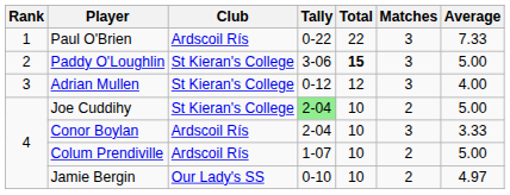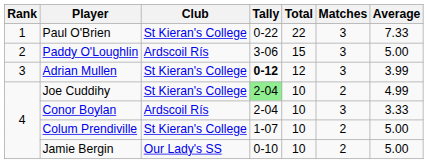 <table class="wikitable">
 <tr>
 <th>Rank</th>
 <th>Player</th>
 <th>Club</th>
 <th>Tally</th>
 <th>Total</th>
 <th>Matches</th>
 <th>Average</th>
 </tr>
 <tr>
 <td rowspan="1" style="text-align:center;">1</td>
 <td>Paul O'Brien</td>
-<td><a href='#'>Ardscoil Rís</a></td>
+<td><a href='#'>St Kieran's College</a></td>
 <td align=center>0-22</td>
 <td align=center>22</td>
 <td align=center>3</td>
 <td align=center>7.33</td>
 </tr>
 <tr>
 <td rowspan="1" style="text-align:center;">2</td>
 <td><a href='#'>Paddy O'Loughlin</a></td>
-<td><a href='#'>St Kieran's College</a></td>
+<td><a href='#'>Ardscoil Rís</a></td>
 <td align=center>3-06</td>
-<td align=center><strong>15</strong></td>
+<td align=center>15</td>
 <td align=center>3</td>
 <td align=center>5.00</td>
 </tr>
 <tr>
 <td rowspan="1" style="text-align:center;">3</td>
 <td><a href='#'>Adrian Mullen</a></td>
 <td><a href='#'>St Kieran's College</a></td>
-<td align=center>0-12</td>
+<td align=center><strong>0-12</strong></td>
 <td align=center>12</td>
 <td align=center>3</td>
-<td align=center>4.00</td>
+<td align=center>3.99</td>
 </tr>
 <tr>
 <td rowspan="4" style="text-align:center;">4</td>
 <td>Joe Cuddihy</td>
 <td><a href='#'>St Kieran's College</a></td>
 <td align=center style="background: lightgreen;">2-04</td>
 <td align=center>10</td>
 <td align=center>2</td>
-<td align=center>5.00</td>
+<td align=center>4.99</td>
 </tr>
 <tr>
 <td><a href='#'>Conor Boylan</a></td>
 <td><a href='#'>Ardscoil Rís</a></td>
 <td align=center>2-04</td>
 <td align=center>10</td>
 <td align=center>3</td>
 <td align=center>3.33</td>
 </tr>
 <tr>
 <td><a href='#'>Colum Prendiville</a></td>
-<td><a href='#'>Ardscoil Rís</a></td>
+<td><a href='#'>St Kieran's College</a></td>
 <td align=center>1-07</td>
 <td align=center>10</td>
 <td align=center>2</td>
 <td align=center>5.00</td>
 </tr>
 <tr>
 <td>Jamie Bergin</td>
 <td><a href='#'>Our Lady's SS</a></td>
 <td align=center>0-10</td>
 <td align=center>10</td>
 <td align=center>2</td>
-<td align=center>4.97</td>
+<td align=center>5.00</td>
 </tr>
 </table>
